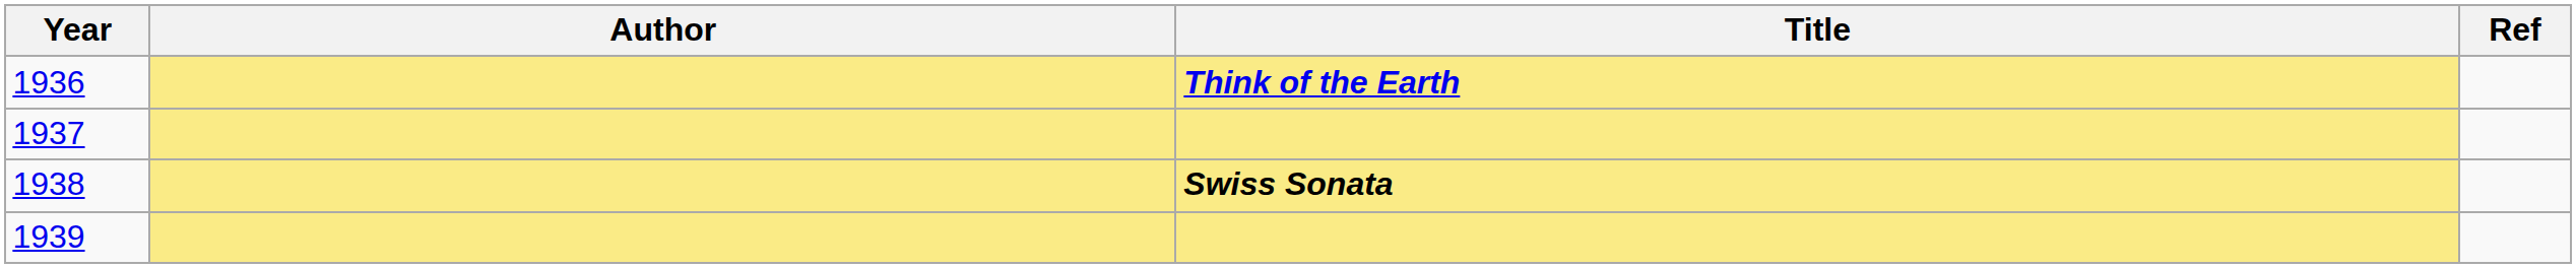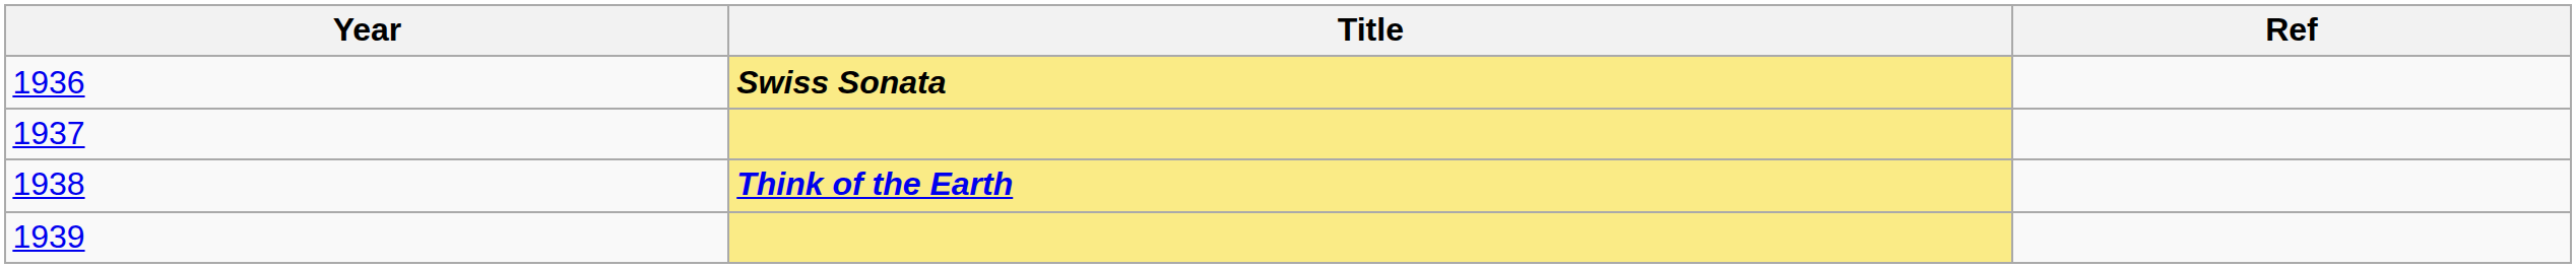 <table class="wikitable sortable mw-collapsible" width="100%">
 <tr>
 <th>Year</th>
-<th width="40%">Author</th>
 <th width="50%">Title</th>
 <th>Ref</th>
 </tr>
 <tr>
 <td><a href='#'>1936</a></td>
-<td style="background:#FAEB86"><strong></strong></td>
-<td style="background:#FAEB86"><strong><em><a href='#'>Think of the Earth</a></em></strong></td>
+<td style="background:#FAEB86"><strong><em>Swiss Sonata</em></strong></td>
 <td></td>
 </tr>
 <tr>
 <td><a href='#'>1937</a></td>
-<td style="background:#FAEB86"><strong></strong></td>
 <td style="background:#FAEB86"><strong><em></em></strong></td>
 <td></td>
 </tr>
 <tr>
 <td><a href='#'>1938</a></td>
-<td style="background:#FAEB86"><strong></strong></td>
-<td style="background:#FAEB86"><strong><em>Swiss Sonata</em></strong></td>
+<td style="background:#FAEB86"><strong><em><a href='#'>Think of the Earth</a></em></strong></td>
 <td></td>
 </tr>
 <tr>
 <td><a href='#'>1939</a></td>
-<td style="background:#FAEB86"><strong> </strong></td>
 <td style="background:#FAEB86"><strong><em></em></strong></td>
 <td></td>
 </tr>
 </table>
